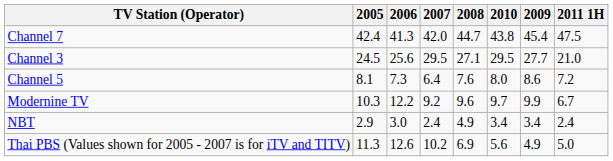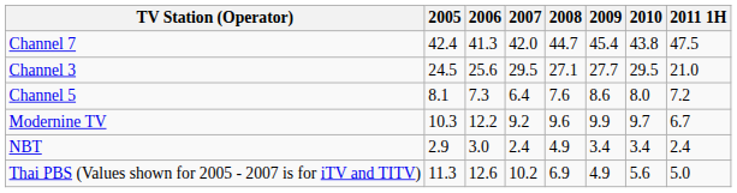 <table class="wikitable sortable">
 <tr>
 <th>TV Station (Operator)</th>
 <th>2005</th>
 <th>2006</th>
 <th>2007</th>
 <th>2008</th>
+<th>2009</th>
 <th>2010</th>
-<th>2009</th>
 <th>2011 1H</th>
 </tr>
 <tr>
 <td><a href='#'>Channel 7</a></td>
 <td>42.4</td>
 <td>41.3</td>
 <td>42.0</td>
 <td>44.7</td>
+<td>45.4</td>
 <td>43.8</td>
-<td>45.4</td>
 <td>47.5</td>
 </tr>
 <tr>
 <td><a href='#'>Channel 3</a></td>
 <td>24.5</td>
 <td>25.6</td>
 <td>29.5</td>
 <td>27.1</td>
+<td>27.7</td>
 <td>29.5</td>
-<td>27.7</td>
 <td>21.0</td>
 </tr>
 <tr>
 <td><a href='#'>Channel 5</a></td>
 <td>8.1</td>
 <td>7.3</td>
 <td>6.4</td>
 <td>7.6</td>
+<td>8.6</td>
 <td>8.0</td>
-<td>8.6</td>
 <td>7.2</td>
 </tr>
 <tr>
 <td><a href='#'>Modernine TV</a></td>
 <td>10.3</td>
 <td>12.2</td>
 <td>9.2</td>
 <td>9.6</td>
+<td>9.9</td>
 <td>9.7</td>
-<td>9.9</td>
 <td>6.7</td>
 </tr>
 <tr>
 <td><a href='#'>NBT</a></td>
 <td>2.9</td>
 <td>3.0</td>
 <td>2.4</td>
 <td>4.9</td>
 <td>3.4</td>
 <td>3.4</td>
 <td>2.4</td>
 </tr>
 <tr>
 <td><a href='#'>Thai PBS</a> (Values shown for 2005 - 2007 is for <a href='#'>iTV and TITV</a>)</td>
 <td>11.3</td>
 <td>12.6</td>
 <td>10.2</td>
 <td>6.9</td>
+<td>4.9</td>
 <td>5.6</td>
-<td>4.9</td>
 <td>5.0</td>
 </tr>
 </table>
